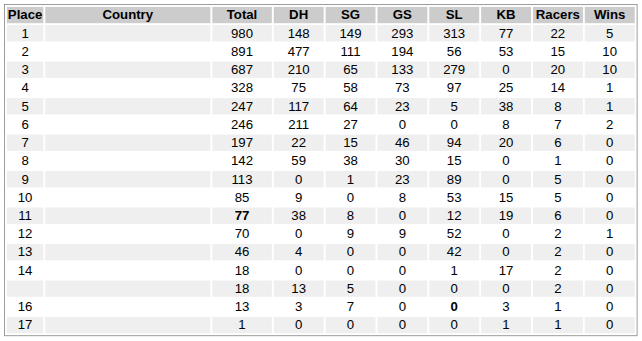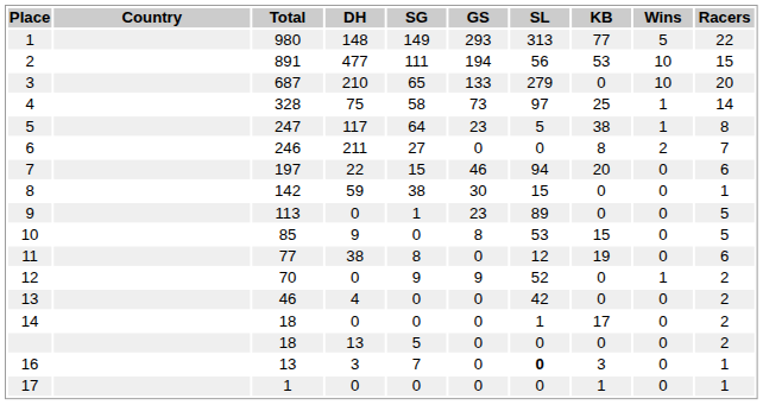 <table border="0" style="border: 1px solid #999; background-color:#FFFFFF; text-align:center; font-size:86%; line-height:15px;">
 <tr align="center" bgcolor="#CCCCCC">
 <th width=35>Place</th>
 <th width=170>Country</th>
 <th width=60>Total</th>
 <th width=50>DH</th>
 <th width=50>SG</th>
 <th width=50>GS</th>
 <th width=50>SL</th>
 <th width=50>KB</th>
+<th width=50>Wins</th>
 <th width=50>Racers</th>
-<th width=50>Wins</th>
 </tr>
 <tr bgcolor="#EFEFEF">
 <td>1</td>
 <td align="left"></td>
 <td>980</td>
 <td>148</td>
 <td>149</td>
 <td>293</td>
 <td>313</td>
 <td>77</td>
+<td>5</td>
 <td>22</td>
-<td>5</td>
 </tr>
 <tr>
 <td>2</td>
 <td align="left"></td>
 <td>891</td>
 <td>477</td>
 <td>111</td>
 <td>194</td>
 <td>56</td>
 <td>53</td>
+<td>10</td>
 <td>15</td>
-<td>10</td>
 </tr>
 <tr bgcolor="#EFEFEF">
 <td>3</td>
 <td align="left"></td>
 <td>687</td>
 <td>210</td>
 <td>65</td>
 <td>133</td>
 <td>279</td>
 <td>0</td>
+<td>10</td>
 <td>20</td>
-<td>10</td>
 </tr>
 <tr>
 <td>4</td>
 <td align="left"></td>
 <td>328</td>
 <td>75</td>
 <td>58</td>
 <td>73</td>
 <td>97</td>
 <td>25</td>
+<td>1</td>
 <td>14</td>
-<td>1</td>
 </tr>
 <tr bgcolor="#EFEFEF">
 <td>5</td>
 <td align="left"></td>
 <td>247</td>
 <td>117</td>
 <td>64</td>
 <td>23</td>
 <td>5</td>
 <td>38</td>
+<td>1</td>
 <td>8</td>
-<td>1</td>
 </tr>
 <tr>
 <td>6</td>
 <td align="left"></td>
 <td>246</td>
 <td>211</td>
 <td>27</td>
 <td>0</td>
 <td>0</td>
 <td>8</td>
+<td>2</td>
 <td>7</td>
-<td>2</td>
 </tr>
 <tr bgcolor="#EFEFEF">
 <td>7</td>
 <td align="left"></td>
 <td>197</td>
 <td>22</td>
 <td>15</td>
 <td>46</td>
 <td>94</td>
 <td>20</td>
+<td>0</td>
 <td>6</td>
-<td>0</td>
 </tr>
 <tr>
 <td>8</td>
 <td align="left"></td>
 <td>142</td>
 <td>59</td>
 <td>38</td>
 <td>30</td>
 <td>15</td>
 <td>0</td>
+<td>0</td>
 <td>1</td>
-<td>0</td>
 </tr>
 <tr bgcolor="#EFEFEF">
 <td>9</td>
 <td align="left"></td>
 <td>113</td>
 <td>0</td>
 <td>1</td>
 <td>23</td>
 <td>89</td>
 <td>0</td>
+<td>0</td>
 <td>5</td>
-<td>0</td>
 </tr>
 <tr>
 <td>10</td>
 <td align="left"></td>
 <td>85</td>
 <td>9</td>
 <td>0</td>
 <td>8</td>
 <td>53</td>
 <td>15</td>
+<td>0</td>
 <td>5</td>
-<td>0</td>
 </tr>
 <tr bgcolor="#EFEFEF">
 <td>11</td>
 <td align="left"></td>
-<td><strong>77</strong></td>
+<td>77</td>
 <td>38</td>
 <td>8</td>
 <td>0</td>
 <td>12</td>
 <td>19</td>
+<td>0</td>
 <td>6</td>
-<td>0</td>
 </tr>
 <tr>
 <td>12</td>
 <td align="left"></td>
 <td>70</td>
 <td>0</td>
 <td>9</td>
 <td>9</td>
 <td>52</td>
 <td>0</td>
+<td>1</td>
 <td>2</td>
-<td>1</td>
 </tr>
 <tr bgcolor="#EFEFEF">
 <td>13</td>
 <td align="left"></td>
 <td>46</td>
 <td>4</td>
 <td>0</td>
 <td>0</td>
 <td>42</td>
 <td>0</td>
+<td>0</td>
 <td>2</td>
-<td>0</td>
 </tr>
 <tr>
 <td>14</td>
 <td align="left"></td>
 <td>18</td>
 <td>0</td>
 <td>0</td>
 <td>0</td>
 <td>1</td>
 <td>17</td>
+<td>0</td>
 <td>2</td>
-<td>0</td>
 </tr>
 <tr bgcolor="#EFEFEF">
 <td></td>
 <td align="left"></td>
 <td>18</td>
 <td>13</td>
 <td>5</td>
 <td>0</td>
 <td>0</td>
 <td>0</td>
+<td>0</td>
 <td>2</td>
-<td>0</td>
 </tr>
 <tr>
 <td>16</td>
 <td align="left"></td>
 <td>13</td>
 <td>3</td>
 <td>7</td>
 <td>0</td>
 <td><strong>0</strong></td>
 <td>3</td>
+<td>0</td>
 <td>1</td>
-<td>0</td>
 </tr>
 <tr bgcolor="#EFEFEF">
 <td>17</td>
 <td align="left"></td>
 <td>1</td>
 <td>0</td>
 <td>0</td>
 <td>0</td>
 <td>0</td>
 <td>1</td>
+<td>0</td>
 <td>1</td>
-<td>0</td>
 </tr>
 </table>
